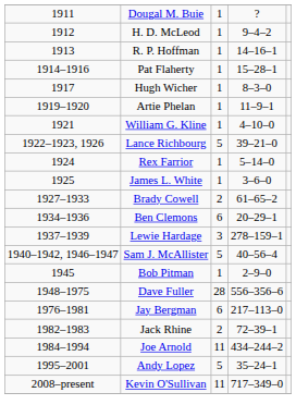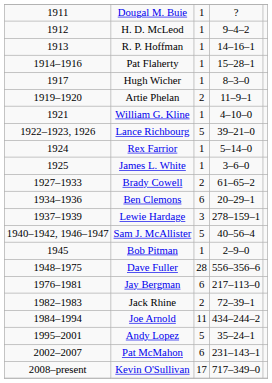 <table class="wikitable" style="text-align:center">
 <tr>
 </tr>
 <tr>
 <td>1911</td>
 <td><a href='#'>Dougal M. Buie</a></td>
 <td>1</td>
 <td>?</td>
 <td></td>
 </tr>
 <tr>
 <td>1912</td>
 <td>H. D. McLeod</td>
 <td>1</td>
 <td>9–4–2</td>
 <td></td>
 </tr>
 <tr>
 <td>1913</td>
 <td>R. P. Hoffman</td>
 <td>1</td>
 <td>14–16–1</td>
 <td></td>
 </tr>
 <tr>
 <td>1914–1916</td>
 <td>Pat Flaherty</td>
 <td>1</td>
 <td>15–28–1</td>
 <td></td>
 </tr>
 <tr>
 <td>1917</td>
 <td>Hugh Wicher</td>
 <td>1</td>
 <td>8–3–0</td>
 <td></td>
 </tr>
 <tr>
 <td>1919–1920</td>
 <td>Artie Phelan</td>
-<td>1</td>
+<td>2</td>
 <td>11–9–1</td>
 <td></td>
 </tr>
 <tr>
 <td>1921</td>
 <td><a href='#'>William G. Kline</a></td>
 <td>1</td>
 <td>4–10–0</td>
 <td></td>
 </tr>
 <tr>
 <td>1922–1923, 1926</td>
 <td><a href='#'>Lance Richbourg</a></td>
 <td>5</td>
 <td>39–21–0</td>
 <td></td>
 </tr>
 <tr>
 <td>1924</td>
 <td><a href='#'>Rex Farrior</a></td>
 <td>1</td>
 <td>5–14–0</td>
 <td></td>
 </tr>
 <tr>
 <td>1925</td>
 <td><a href='#'>James L. White</a></td>
 <td>1</td>
 <td>3–6–0</td>
 <td></td>
 </tr>
 <tr>
 <td>1927–1933</td>
 <td><a href='#'>Brady Cowell</a></td>
 <td>2</td>
 <td>61–65–2</td>
 <td></td>
 </tr>
 <tr>
 <td>1934–1936</td>
 <td><a href='#'>Ben Clemons</a></td>
 <td>6</td>
 <td>20–29–1</td>
 <td></td>
 </tr>
 <tr>
 <td>1937–1939</td>
 <td><a href='#'>Lewie Hardage</a></td>
 <td>3</td>
 <td>278–159–1</td>
 <td></td>
 </tr>
 <tr>
 <td>1940–1942, 1946–1947</td>
 <td><a href='#'>Sam J. McAllister</a></td>
 <td>5</td>
 <td>40–56–4</td>
 <td></td>
 </tr>
 <tr>
 <td>1945</td>
 <td><a href='#'>Bob Pitman</a></td>
 <td>1</td>
 <td>2–9–0</td>
 <td></td>
 </tr>
 <tr>
 <td>1948–1975</td>
 <td><a href='#'>Dave Fuller</a></td>
 <td>28</td>
 <td>556–356–6</td>
 <td></td>
 </tr>
 <tr>
 <td>1976–1981</td>
 <td><a href='#'>Jay Bergman</a></td>
 <td>6</td>
 <td>217–113–0</td>
 <td></td>
 </tr>
 <tr>
 <td>1982–1983</td>
 <td>Jack Rhine</td>
 <td>2</td>
 <td>72–39–1</td>
 <td></td>
 </tr>
 <tr>
 <td>1984–1994</td>
 <td><a href='#'>Joe Arnold</a></td>
 <td>11</td>
 <td>434–244–2</td>
 <td></td>
 </tr>
 <tr>
 <td>1995–2001</td>
 <td><a href='#'>Andy Lopez</a></td>
 <td>5</td>
 <td>35–24–1</td>
 <td></td>
 </tr>
 <tr>
+<td>2002–2007</td>
+<td><a href='#'>Pat McMahon</a></td>
+<td>6</td>
+<td>231–143–1</td>
+<td></td>
+</tr>
+<tr>
 <td>2008–present</td>
 <td><a href='#'>Kevin O'Sullivan</a></td>
-<td>11</td>
+<td>17</td>
 <td>717–349–0</td>
 <td></td>
 </tr>
 <tr>
 </tr>
 </table>
